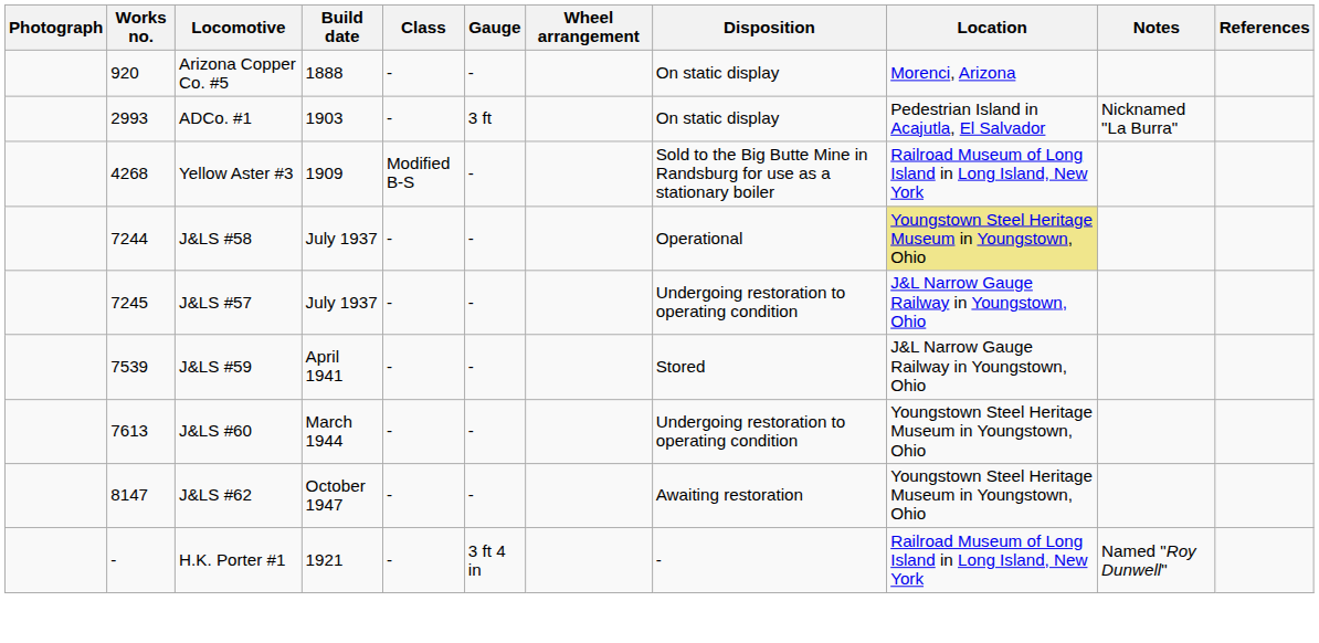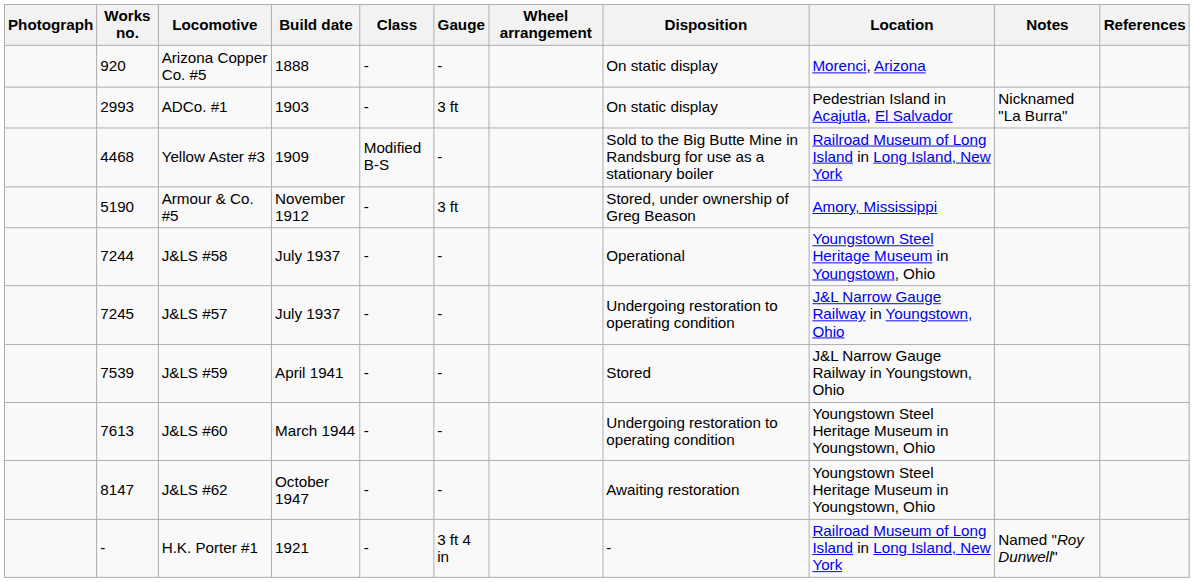 <table class="wikitable">
 <tr>
 <th>Photograph</th>
 <th>Works no.</th>
 <th>Locomotive</th>
 <th>Build date</th>
 <th>Class</th>
 <th>Gauge</th>
 <th>Wheel arrangement</th>
 <th>Disposition</th>
 <th>Location</th>
 <th>Notes</th>
 <th>References</th>
 </tr>
 <tr>
 <td></td>
 <td>920</td>
 <td>Arizona Copper Co. #5</td>
 <td>1888</td>
 <td>-</td>
 <td>-</td>
 <td></td>
 <td>On static display</td>
 <td><a href='#'>Morenci</a>, <a href='#'>Arizona</a></td>
 <td></td>
 <td></td>
 </tr>
 <tr>
 <td></td>
 <td>2993</td>
 <td>ADCo. #1</td>
 <td>1903</td>
 <td>-</td>
 <td>3 ft</td>
 <td></td>
 <td>On static display</td>
 <td>Pedestrian Island in <a href='#'>Acajutla</a>, <a href='#'>El Salvador</a></td>
 <td>Nicknamed "La Burra"</td>
 <td></td>
 </tr>
 <tr>
 <td></td>
-<td>4268</td>
+<td>4468</td>
 <td>Yellow Aster #3</td>
 <td>1909</td>
 <td>Modified B-S</td>
 <td>-</td>
 <td></td>
 <td>Sold to the Big Butte Mine in Randsburg for use as a stationary boiler</td>
 <td><a href='#'>Railroad Museum of Long Island</a> in <a href='#'>Long Island, New York</a></td>
 <td></td>
 <td></td>
 </tr>
 <tr>
 <td></td>
+<td>5190</td>
+<td>Armour & Co. #5</td>
+<td>November 1912</td>
+<td>-</td>
+<td>3 ft</td>
+<td></td>
+<td>Stored, under ownership of Greg Beason</td>
+<td><a href='#'>Amory, Mississippi</a></td>
+<td></td>
+<td></td>
+</tr>
+<tr>
+<td></td>
 <td>7244</td>
 <td>J&LS #58</td>
 <td>July 1937</td>
 <td>-</td>
 <td>-</td>
 <td></td>
 <td>Operational</td>
-<td style="background: khaki;"><a href='#'>Youngstown Steel Heritage Museum</a> in <a href='#'>Youngstown</a>, Ohio</td>
+<td><a href='#'>Youngstown Steel Heritage Museum</a> in <a href='#'>Youngstown</a>, Ohio</td>
 <td></td>
 <td></td>
 </tr>
 <tr>
 <td></td>
 <td>7245</td>
 <td>J&LS #57</td>
 <td>July 1937</td>
 <td>-</td>
 <td>-</td>
 <td></td>
 <td>Undergoing restoration to operating condition</td>
 <td><a href='#'>J&L Narrow Gauge Railway</a> in <a href='#'>Youngstown, Ohio</a></td>
 <td></td>
 <td></td>
 </tr>
 <tr>
 <td></td>
 <td>7539</td>
 <td>J&LS #59</td>
 <td>April 1941</td>
 <td>-</td>
 <td>-</td>
 <td></td>
 <td>Stored</td>
 <td>J&L Narrow Gauge Railway in Youngstown, Ohio</td>
 <td></td>
 <td></td>
 </tr>
 <tr>
 <td></td>
 <td>7613</td>
 <td>J&LS #60</td>
 <td>March 1944</td>
 <td>-</td>
 <td>-</td>
 <td></td>
 <td>Undergoing restoration to operating condition</td>
 <td>Youngstown Steel Heritage Museum in Youngstown, Ohio</td>
 <td></td>
 <td></td>
 </tr>
 <tr>
 <td></td>
 <td>8147</td>
 <td>J&LS #62</td>
 <td>October 1947</td>
 <td>-</td>
 <td>-</td>
 <td></td>
 <td>Awaiting restoration</td>
 <td>Youngstown Steel Heritage Museum in Youngstown, Ohio</td>
 <td></td>
 <td></td>
 </tr>
 <tr>
 <td></td>
 <td>-</td>
 <td>H.K. Porter #1</td>
 <td>1921</td>
 <td>-</td>
 <td>3 ft 4 in</td>
 <td></td>
 <td>-</td>
 <td><a href='#'>Railroad Museum of Long Island</a> in <a href='#'>Long Island, New York</a></td>
 <td>Named "<em>Roy Dunwell</em>"</td>
 <td></td>
 </tr>
 </table>
